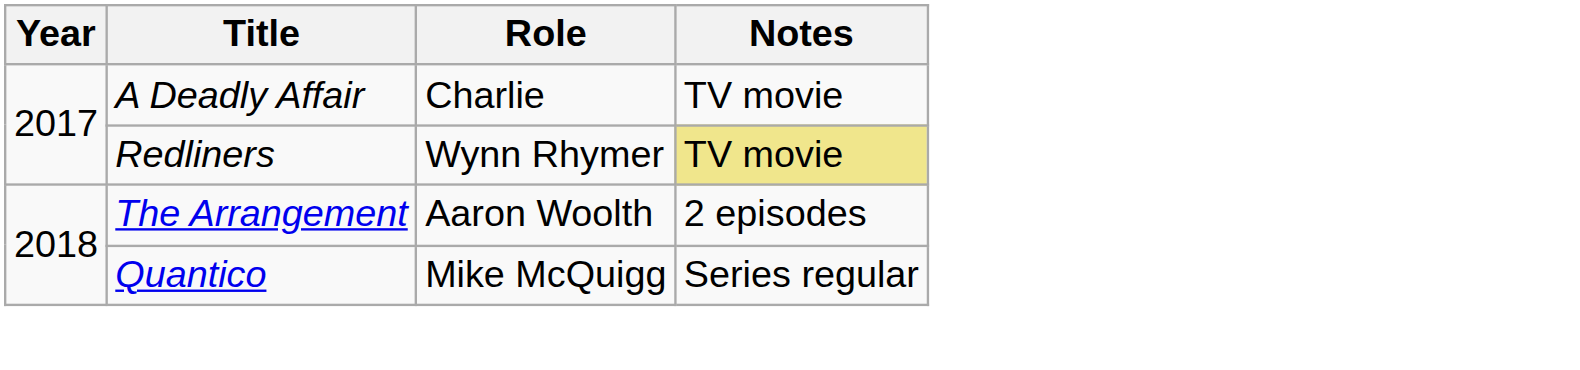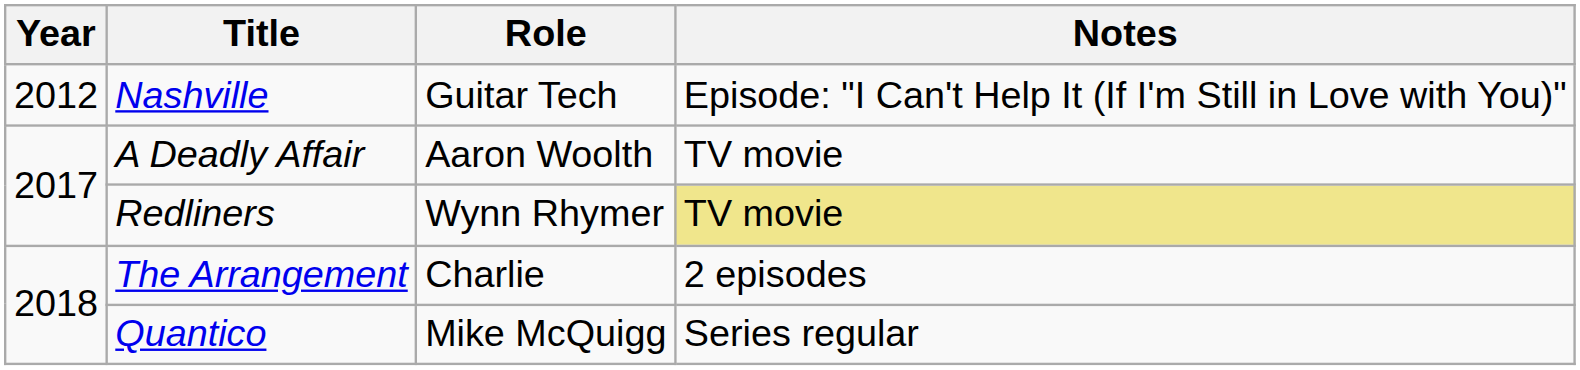 <table class="wikitable sortable">
 <tr>
 <th>Year</th>
 <th>Title</th>
 <th>Role</th>
 <th class="unsortable">Notes</th>
 </tr>
 <tr>
+<td>2012</td>
+<td><em><a href='#'>Nashville</a></em></td>
+<td>Guitar Tech</td>
+<td>Episode: "I Can't Help It (If I'm Still in Love with You)"</td>
+</tr>
+<tr>
 <td rowspan="2">2017</td>
 <td><em>A Deadly Affair</em></td>
-<td>Charlie</td>
+<td>Aaron Woolth</td>
 <td>TV movie</td>
 </tr>
 <tr>
 <td><em>Redliners</em></td>
 <td>Wynn Rhymer</td>
 <td style="background: khaki;">TV movie</td>
 </tr>
 <tr>
 <td rowspan="2">2018</td>
 <td><em><a href='#'>The Arrangement</a></em></td>
-<td>Aaron Woolth</td>
+<td>Charlie</td>
 <td>2 episodes</td>
 </tr>
 <tr>
 <td><em><a href='#'>Quantico</a></em></td>
 <td>Mike McQuigg</td>
 <td>Series regular</td>
 </tr>
 </table>
